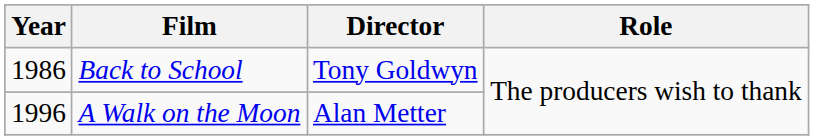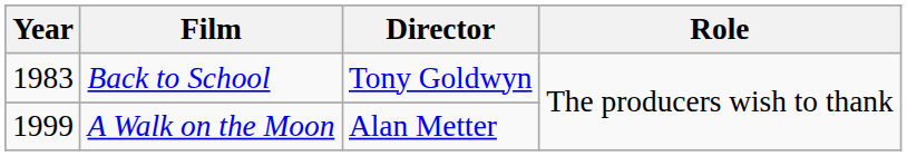 <table class="wikitable">
 <tr>
 <th>Year</th>
 <th>Film</th>
 <th>Director</th>
 <th>Role</th>
 </tr>
 <tr>
-<td>1986</td>
+<td>1983</td>
 <td><em><a href='#'>Back to School</a></em></td>
 <td><a href='#'>Tony Goldwyn</a></td>
 <td rowspan=2>The producers wish to thank</td>
 </tr>
 <tr>
-<td>1996</td>
+<td>1999</td>
 <td><em><a href='#'>A Walk on the Moon</a></em></td>
 <td><a href='#'>Alan Metter</a></td>
 </tr>
 </table>
